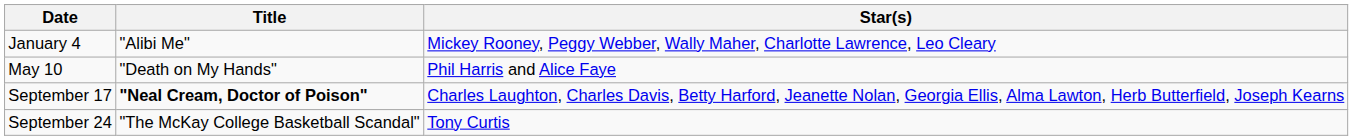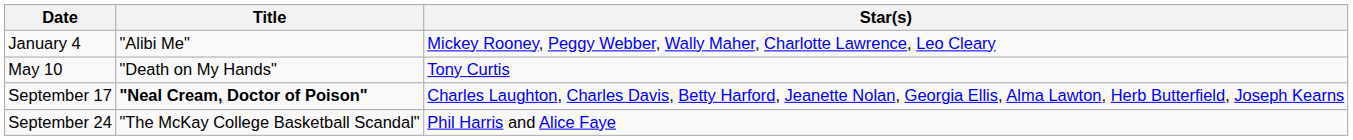 <table class="wikitable">
 <tr>
 <th>Date</th>
 <th>Title</th>
 <th>Star(s)</th>
 </tr>
 <tr>
 <td>January 4</td>
 <td>"Alibi Me"</td>
 <td><a href='#'>Mickey Rooney</a>, <a href='#'>Peggy Webber</a>, <a href='#'>Wally Maher</a>, <a href='#'>Charlotte Lawrence</a>, <a href='#'>Leo Cleary</a></td>
 </tr>
 <tr>
 <td>May 10</td>
 <td>"Death on My Hands"</td>
-<td><a href='#'>Phil Harris</a> and <a href='#'>Alice Faye</a></td>
+<td><a href='#'>Tony Curtis</a></td>
 </tr>
 <tr>
 <td>September 17</td>
 <td><strong>"Neal Cream, Doctor of Poison"</strong></td>
 <td><a href='#'>Charles Laughton</a>, <a href='#'>Charles Davis</a>, <a href='#'>Betty Harford</a>, <a href='#'>Jeanette Nolan</a>, <a href='#'>Georgia Ellis</a>, <a href='#'>Alma Lawton</a>, <a href='#'>Herb Butterfield</a>, <a href='#'>Joseph Kearns</a></td>
 </tr>
 <tr>
 <td>September 24</td>
 <td>"The McKay College Basketball Scandal"</td>
-<td><a href='#'>Tony Curtis</a></td>
+<td><a href='#'>Phil Harris</a> and <a href='#'>Alice Faye</a></td>
 </tr>
 </table>
